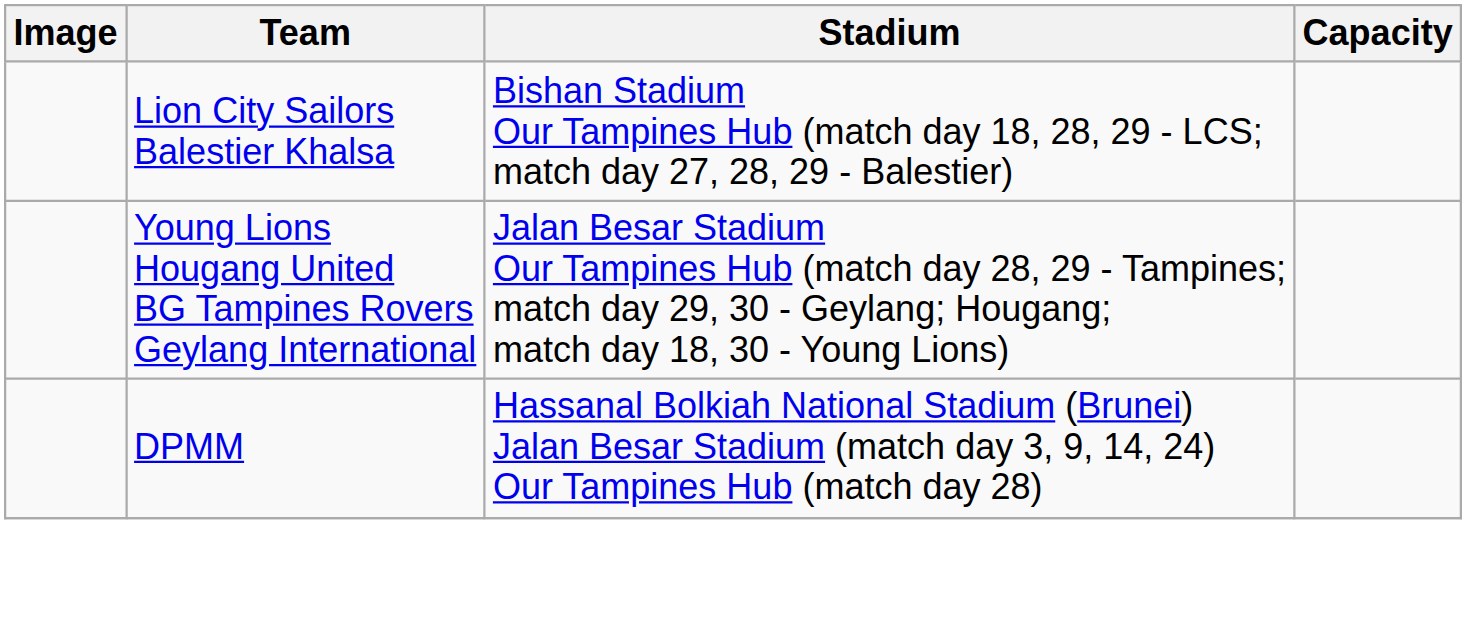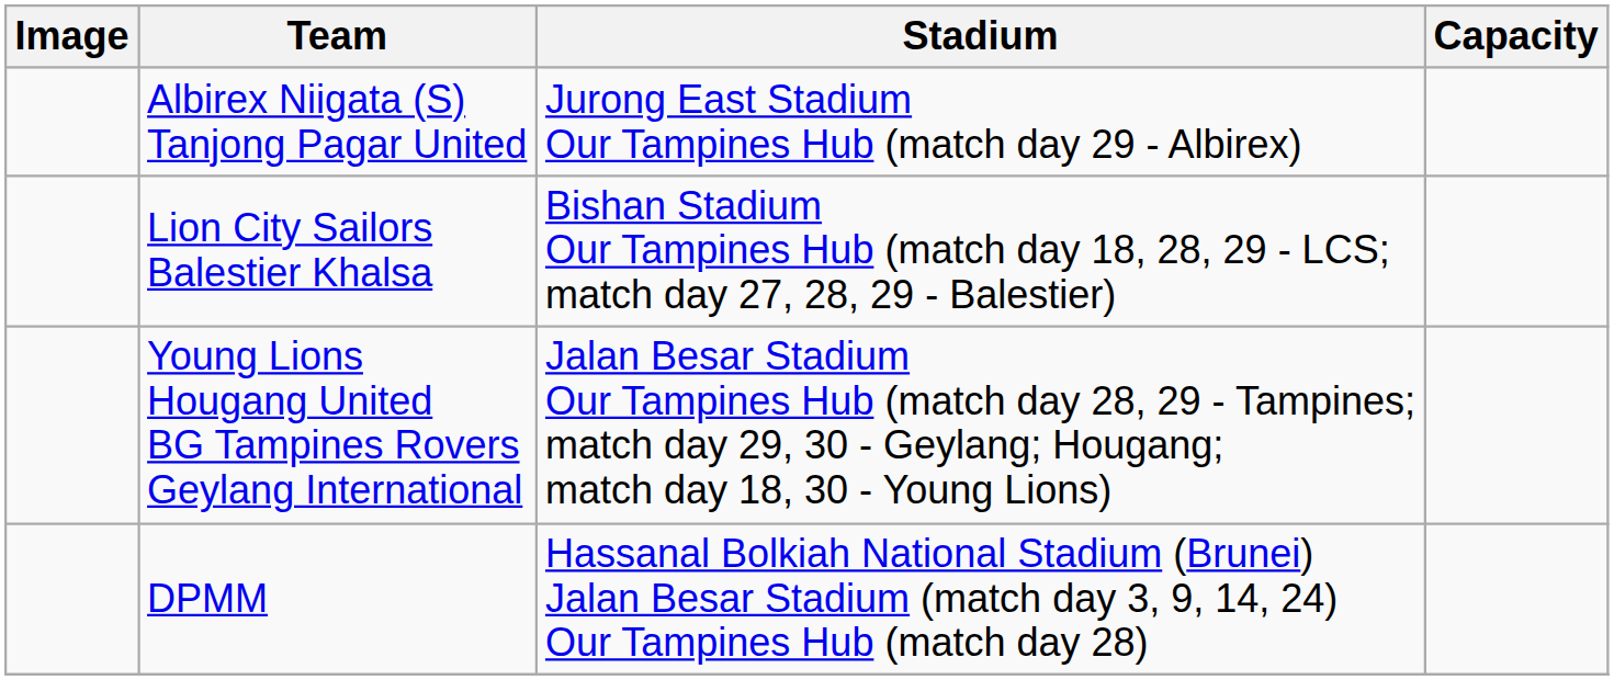 <table class="wikitable sortable" style="text-align: left;">
 <tr>
 <th>Image</th>
 <th>Team</th>
 <th>Stadium</th>
 <th>Capacity</th>
+</tr>
+<tr>
+<td></td>
+<td><a href='#'>Albirex Niigata (S)</a> <br><a href='#'>Tanjong Pagar United</a></td>
+<td><a href='#'>Jurong East Stadium</a> <br> <a href='#'>Our Tampines Hub</a> (match day 29 - Albirex)</td>
+<td style="text-align:center;"> <br> </td>
 </tr>
 <tr>
 <td></td>
 <td><a href='#'>Lion City Sailors</a> <br><a href='#'>Balestier Khalsa</a></td>
 <td><a href='#'>Bishan Stadium</a> <br> <a href='#'>Our Tampines Hub</a> (match day 18, 28, 29 - LCS; <br> match day 27, 28, 29 - Balestier)</td>
 <td style="text-align:center;"> <br> </td>
 </tr>
 <tr>
 <td></td>
 <td><a href='#'>Young Lions</a> <br><a href='#'>Hougang United</a> <br><a href='#'>BG Tampines Rovers</a> <br><a href='#'>Geylang International</a></td>
 <td><a href='#'>Jalan Besar Stadium</a> <br> <a href='#'>Our Tampines Hub</a> (match day 28, 29 - Tampines; <br> match day 29, 30 - Geylang; Hougang; <br> match day 18, 30 - Young Lions)</td>
 <td style="text-align:center;"> <br> </td>
 </tr>
 <tr>
 <td></td>
 <td><a href='#'>DPMM</a></td>
 <td><a href='#'>Hassanal Bolkiah National Stadium</a> (<a href='#'>Brunei</a>)<br><a href='#'>Jalan Besar Stadium</a> (match day 3, 9, 14, 24)<br> <a href='#'>Our Tampines Hub</a> (match day 28)</td>
 <td style="text-align:center;"> <br>  <br> </td>
 </tr>
 <tr>
 </tr>
 </table>
